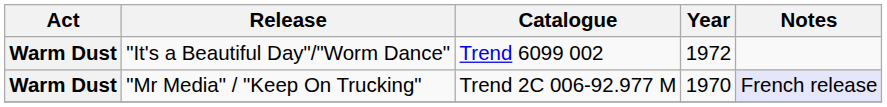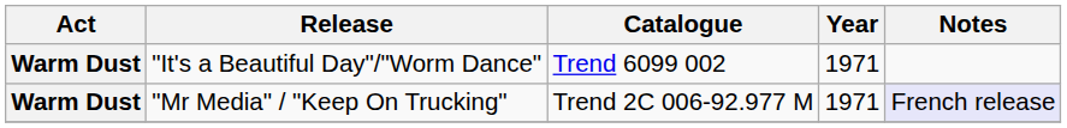 <table class="wikitable plainrowheaders sortable">
 <tr>
 <th scope="col" class="unsortable">Act</th>
 <th scope="col">Release</th>
 <th scope="col">Catalogue</th>
 <th scope="col">Year</th>
 <th scope="col" class="unsortable">Notes</th>
 </tr>
 <tr>
 <th scope="row">Warm Dust</th>
 <td>"It's a Beautiful Day"/"Worm Dance"</td>
 <td><a href='#'>Trend</a> 6099 002</td>
-<td>1972</td>
+<td>1971</td>
 <td></td>
 </tr>
 <tr>
 <th scope="row">Warm Dust</th>
 <td>"Mr Media" / "Keep On Trucking"</td>
 <td>Trend 2C 006-92.977 M</td>
-<td>1970</td>
+<td>1971</td>
 <td style="background: lavender;">French release</td>
 </tr>
 <tr>
 </tr>
 </table>
